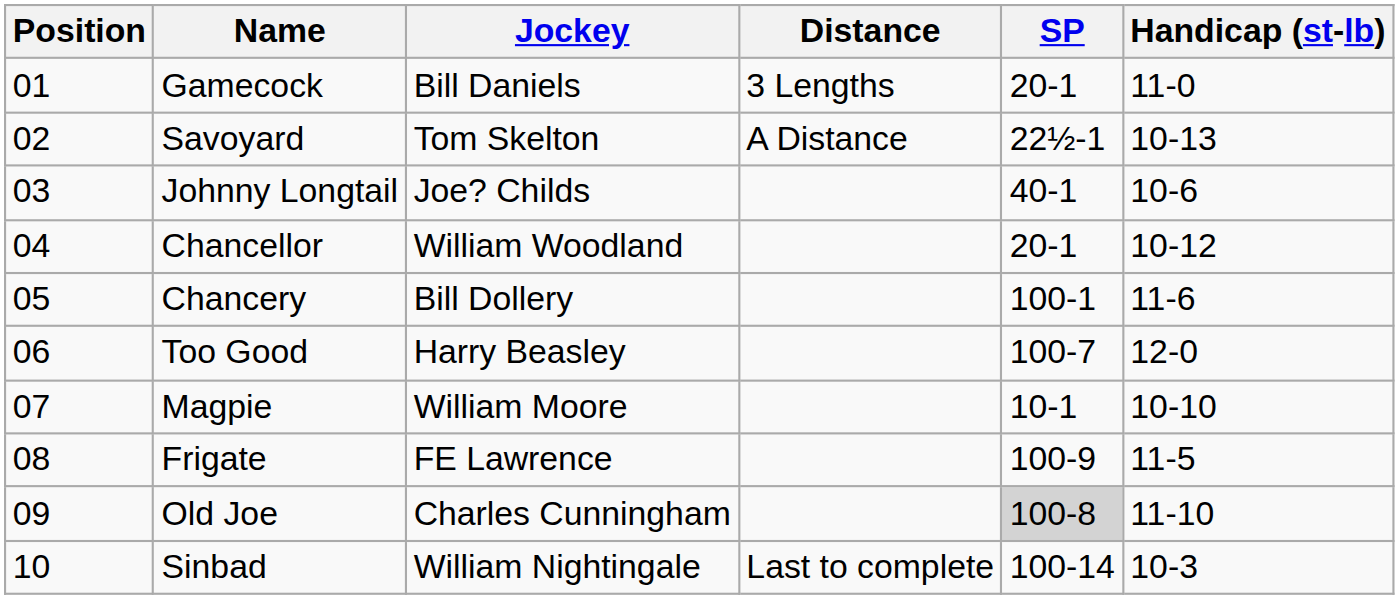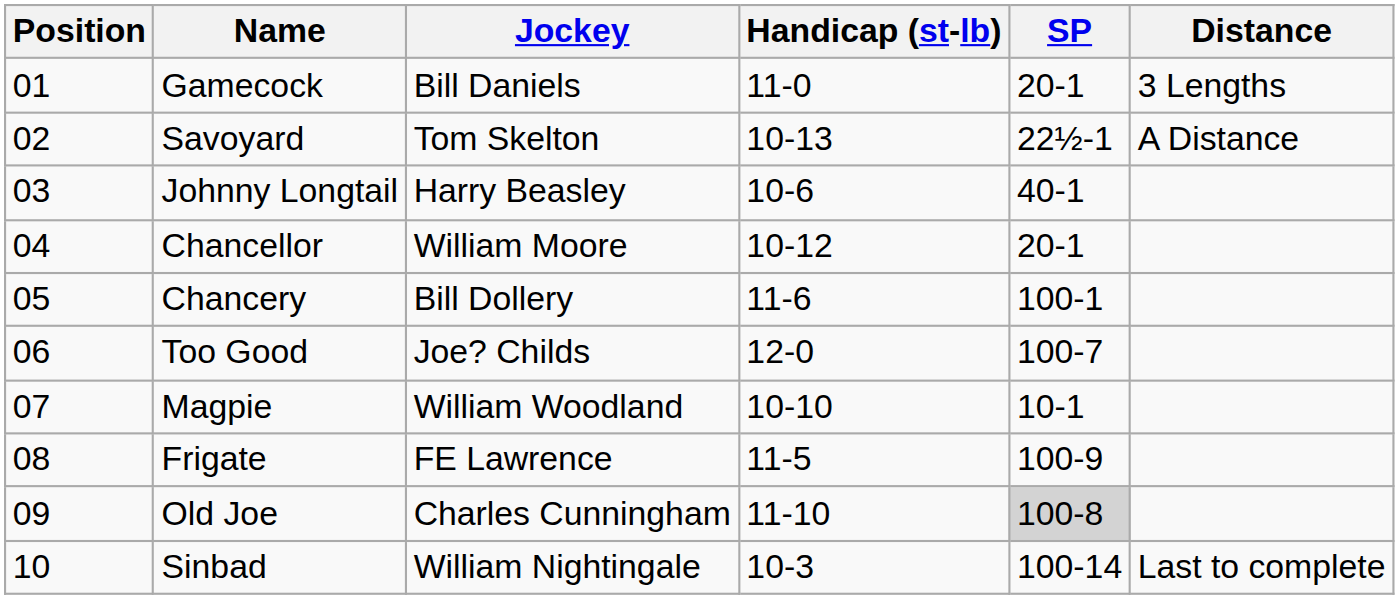 <table class="wikitable sortable">
 <tr>
 <th data-sort-type="number">Position</th>
 <th>Name</th>
 <th><a href='#'>Jockey</a></th>
+<th>Handicap (<a href='#'>st</a>-<a href='#'>lb</a>)</th>
+<th><a href='#'>SP</a></th>
 <th>Distance</th>
-<th><a href='#'>SP</a></th>
-<th>Handicap (<a href='#'>st</a>-<a href='#'>lb</a>)</th>
 </tr>
 <tr>
 <td>01</td>
 <td>Gamecock</td>
 <td>Bill Daniels</td>
+<td>11-0</td>
+<td>20-1</td>
 <td>3 Lengths</td>
-<td>20-1</td>
-<td>11-0</td>
 </tr>
 <tr>
 <td>02</td>
 <td>Savoyard</td>
 <td>Tom Skelton</td>
+<td>10-13</td>
+<td>22½-1</td>
 <td>A Distance</td>
-<td>22½-1</td>
-<td>10-13</td>
 </tr>
 <tr>
 <td>03</td>
 <td>Johnny Longtail</td>
-<td>Joe? Childs</td>
+<td>Harry Beasley</td>
+<td>10-6</td>
+<td>40-1</td>
 <td></td>
-<td>40-1</td>
-<td>10-6</td>
 </tr>
 <tr>
 <td>04</td>
 <td>Chancellor</td>
-<td>William Woodland</td>
+<td>William Moore</td>
+<td>10-12</td>
+<td>20-1</td>
 <td></td>
-<td>20-1</td>
-<td>10-12</td>
 </tr>
 <tr>
 <td>05</td>
 <td>Chancery</td>
 <td>Bill Dollery</td>
+<td>11-6</td>
+<td>100-1</td>
 <td></td>
-<td>100-1</td>
-<td>11-6</td>
 </tr>
 <tr>
 <td>06</td>
 <td>Too Good</td>
-<td>Harry Beasley</td>
+<td>Joe? Childs</td>
+<td>12-0</td>
+<td>100-7</td>
 <td></td>
-<td>100-7</td>
-<td>12-0</td>
 </tr>
 <tr>
 <td>07</td>
 <td>Magpie</td>
-<td>William Moore</td>
+<td>William Woodland</td>
+<td>10-10</td>
+<td>10-1</td>
 <td></td>
-<td>10-1</td>
-<td>10-10</td>
 </tr>
 <tr>
 <td>08</td>
 <td>Frigate</td>
 <td>FE Lawrence</td>
+<td>11-5</td>
+<td>100-9</td>
 <td></td>
-<td>100-9</td>
-<td>11-5</td>
 </tr>
 <tr>
 <td>09</td>
 <td>Old Joe</td>
 <td>Charles Cunningham</td>
+<td>11-10</td>
+<td style="background: lightgrey;">100-8</td>
 <td></td>
-<td style="background: lightgrey;">100-8</td>
-<td>11-10</td>
 </tr>
 <tr>
 <td>10</td>
 <td>Sinbad</td>
 <td>William Nightingale</td>
+<td>10-3</td>
+<td>100-14</td>
 <td>Last to complete</td>
-<td>100-14</td>
-<td>10-3</td>
 </tr>
 </table>
